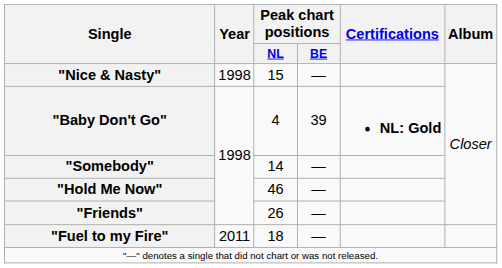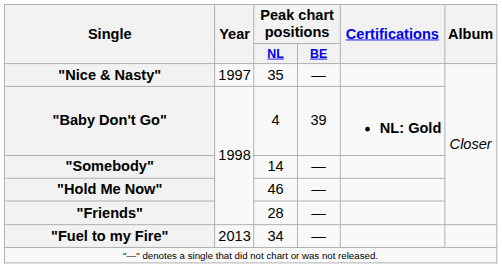 <table class="wikitable plainrowheaders" style="text-align:center;" border="1">
 <tr>
 <th scope="col" rowspan="2" style="width:14em;">Single</th>
 <th scope="col" rowspan="2">Year</th>
 <th scope="col" colspan="2">Peak chart positions</th>
 <th scope="col" rowspan="2"><a href='#'>Certifications</a></th>
 <th scope="col" rowspan="2">Album</th>
 </tr>
 <tr>
 <th scope="col" style="width:3em;font-size:85%;"><a href='#'>NL</a></th>
 <th scope="col" style="width:3em;font-size:85%;"><a href='#'>BE</a></th>
 </tr>
 <tr>
 <th scope="row">"Nice & Nasty"</th>
-<td>1998</td>
-<td>15</td>
+<td>1997</td>
+<td>35</td>
 <td>—</td>
 <td></td>
 <td rowspan="5"><em>Closer</em></td>
 </tr>
 <tr>
 <th scope="row">"Baby Don't Go"</th>
 <td rowspan="4">1998</td>
 <td>4</td>
 <td>39</td>
 <td><strong><br><ul><li>NL: Gold</li></ul></strong></td>
 </tr>
 <tr>
 <th scope="row">"Somebody"</th>
 <td>14</td>
 <td>—</td>
 <td></td>
 </tr>
 <tr>
 <th scope="row">"Hold Me Now"</th>
 <td>46</td>
 <td>—</td>
 <td></td>
 </tr>
 <tr>
 <th scope="row">"Friends"</th>
-<td>26</td>
+<td>28</td>
 <td>—</td>
 <td></td>
 </tr>
 <tr>
 <th scope="row">"Fuel to my Fire"</th>
-<td>2011</td>
-<td>18</td>
+<td>2013</td>
+<td>34</td>
 <td>—</td>
 <td></td>
 <td></td>
 </tr>
 <tr>
 <td colspan="14" style="font-size: 8pt">"—" denotes a single that did not chart or was not released.</td>
 </tr>
 </table>
